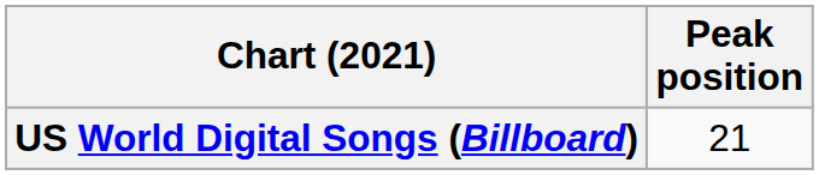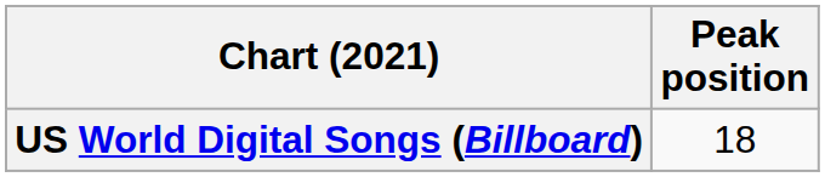 <table class="wikitable plainrowheaders" style="text-align:center">
 <tr>
 <th scope="col">Chart (2021)</th>
 <th scope="col">Peak<br>position</th>
 </tr>
 <tr>
 <th scope="row">US <a href='#'>World Digital Songs</a> (<em><a href='#'>Billboard</a></em>)</th>
-<td>21</td>
+<td>18</td>
 </tr>
 </table>
